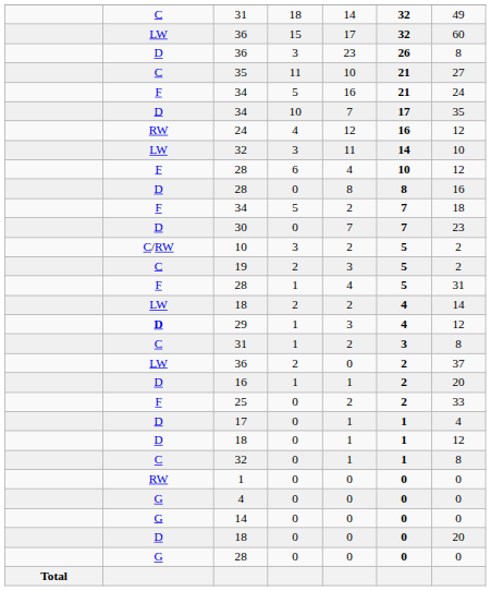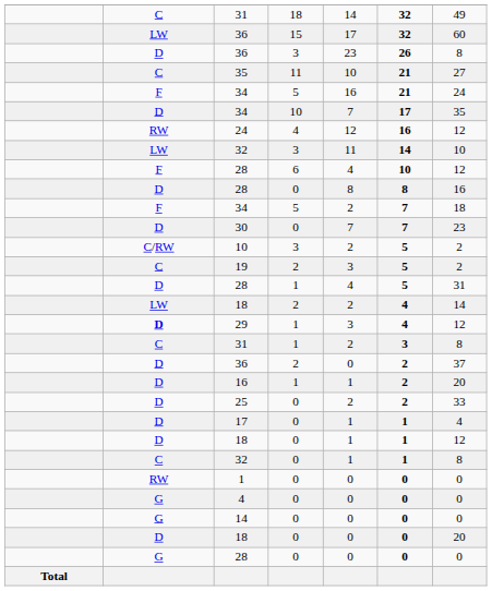 <table class="wikitable sortable" width ="50%">
 <tr align="center">
 </tr>
 <tr align="center" bgcolor="">
 <td></td>
 <td><a href='#'>C</a></td>
 <td>31</td>
 <td>18</td>
 <td>14</td>
 <td><strong>32</strong></td>
 <td>49</td>
 </tr>
 <tr align="center" bgcolor="f0f0f0">
 <td></td>
 <td><a href='#'>LW</a></td>
 <td>36</td>
 <td>15</td>
 <td>17</td>
 <td><strong>32</strong></td>
 <td>60</td>
 </tr>
 <tr align="center" bgcolor="">
 <td></td>
 <td><a href='#'>D</a></td>
 <td>36</td>
 <td>3</td>
 <td>23</td>
 <td><strong>26</strong></td>
 <td>8</td>
 </tr>
 <tr align="center" bgcolor="f0f0f0">
 <td></td>
 <td><a href='#'>C</a></td>
 <td>35</td>
 <td>11</td>
 <td>10</td>
 <td><strong>21</strong></td>
 <td>27</td>
 </tr>
 <tr align="center" bgcolor="">
 <td></td>
 <td><a href='#'>F</a></td>
 <td>34</td>
 <td>5</td>
 <td>16</td>
 <td><strong>21</strong></td>
 <td>24</td>
 </tr>
 <tr align="center" bgcolor="f0f0f0">
 <td></td>
 <td><a href='#'>D</a></td>
 <td>34</td>
 <td>10</td>
 <td>7</td>
 <td><strong>17</strong></td>
 <td>35</td>
 </tr>
 <tr align="center" bgcolor="">
 <td></td>
 <td><a href='#'>RW</a></td>
 <td>24</td>
 <td>4</td>
 <td>12</td>
 <td><strong>16</strong></td>
 <td>12</td>
 </tr>
 <tr align="center" bgcolor="f0f0f0">
 <td></td>
 <td><a href='#'>LW</a></td>
 <td>32</td>
 <td>3</td>
 <td>11</td>
 <td><strong>14</strong></td>
 <td>10</td>
 </tr>
 <tr align="center" bgcolor="">
 <td></td>
 <td><a href='#'>F</a></td>
 <td>28</td>
 <td>6</td>
 <td>4</td>
 <td><strong>10</strong></td>
 <td>12</td>
 </tr>
 <tr align="center" bgcolor="f0f0f0">
 <td></td>
 <td><a href='#'>D</a></td>
 <td>28</td>
 <td>0</td>
 <td>8</td>
 <td><strong>8</strong></td>
 <td>16</td>
 </tr>
 <tr align="center" bgcolor="">
 <td></td>
 <td><a href='#'>F</a></td>
 <td>34</td>
 <td>5</td>
 <td>2</td>
 <td><strong>7</strong></td>
 <td>18</td>
 </tr>
 <tr align="center" bgcolor="f0f0f0">
 <td></td>
 <td><a href='#'>D</a></td>
 <td>30</td>
 <td>0</td>
 <td>7</td>
 <td><strong>7</strong></td>
 <td>23</td>
 </tr>
 <tr align="center" bgcolor="">
 <td></td>
 <td><a href='#'>C</a>/<a href='#'>RW</a></td>
 <td>10</td>
 <td>3</td>
 <td>2</td>
 <td><strong>5</strong></td>
 <td>2</td>
 </tr>
 <tr align="center" bgcolor="f0f0f0">
 <td></td>
 <td><a href='#'>C</a></td>
 <td>19</td>
 <td>2</td>
 <td>3</td>
 <td><strong>5</strong></td>
 <td>2</td>
 </tr>
 <tr align="center" bgcolor="">
 <td></td>
-<td><a href='#'>F</a></td>
+<td><a href='#'>D</a></td>
 <td>28</td>
 <td>1</td>
 <td>4</td>
 <td><strong>5</strong></td>
 <td>31</td>
 </tr>
 <tr align="center" bgcolor="f0f0f0">
 <td></td>
 <td><a href='#'>LW</a></td>
 <td>18</td>
 <td>2</td>
 <td>2</td>
 <td><strong>4</strong></td>
 <td>14</td>
 </tr>
 <tr align="center" bgcolor="">
 <td></td>
 <td><strong><a href='#'>D</a></strong></td>
 <td>29</td>
 <td>1</td>
 <td>3</td>
 <td><strong>4</strong></td>
 <td>12</td>
 </tr>
 <tr align="center" bgcolor="f0f0f0">
 <td></td>
 <td><a href='#'>C</a></td>
 <td>31</td>
 <td>1</td>
 <td>2</td>
 <td><strong>3</strong></td>
 <td>8</td>
 </tr>
 <tr align="center" bgcolor="">
 <td></td>
-<td><a href='#'>LW</a></td>
+<td><a href='#'>D</a></td>
 <td>36</td>
 <td>2</td>
 <td>0</td>
 <td><strong>2</strong></td>
 <td>37</td>
 </tr>
 <tr align="center" bgcolor="f0f0f0">
 <td></td>
 <td><a href='#'>D</a></td>
 <td>16</td>
 <td>1</td>
 <td>1</td>
 <td><strong>2</strong></td>
 <td>20</td>
 </tr>
 <tr align="center" bgcolor="">
 <td></td>
-<td><a href='#'>F</a></td>
+<td><a href='#'>D</a></td>
 <td>25</td>
 <td>0</td>
 <td>2</td>
 <td><strong>2</strong></td>
 <td>33</td>
 </tr>
 <tr align="center" bgcolor="f0f0f0">
 <td></td>
 <td><a href='#'>D</a></td>
 <td>17</td>
 <td>0</td>
 <td>1</td>
 <td><strong>1</strong></td>
 <td>4</td>
 </tr>
 <tr align="center" bgcolor="">
 <td></td>
 <td><a href='#'>D</a></td>
 <td>18</td>
 <td>0</td>
 <td>1</td>
 <td><strong>1</strong></td>
 <td>12</td>
 </tr>
 <tr align="center" bgcolor="f0f0f0">
 <td></td>
 <td><a href='#'>C</a></td>
 <td>32</td>
 <td>0</td>
 <td>1</td>
 <td><strong>1</strong></td>
 <td>8</td>
 </tr>
 <tr align="center" bgcolor="">
 <td></td>
 <td><a href='#'>RW</a></td>
 <td>1</td>
 <td>0</td>
 <td>0</td>
 <td><strong>0</strong></td>
 <td>0</td>
 </tr>
 <tr align="center" bgcolor="f0f0f0">
 <td></td>
 <td><a href='#'>G</a></td>
 <td>4</td>
 <td>0</td>
 <td>0</td>
 <td><strong>0</strong></td>
 <td>0</td>
 </tr>
 <tr align="center" bgcolor="">
 <td></td>
 <td><a href='#'>G</a></td>
 <td>14</td>
 <td>0</td>
 <td>0</td>
 <td><strong>0</strong></td>
 <td>0</td>
 </tr>
 <tr align="center" bgcolor="f0f0f0">
 <td></td>
 <td><a href='#'>D</a></td>
 <td>18</td>
 <td>0</td>
 <td>0</td>
 <td><strong>0</strong></td>
 <td>20</td>
 </tr>
 <tr align="center" bgcolor="">
 <td></td>
 <td><a href='#'>G</a></td>
 <td>28</td>
 <td>0</td>
 <td>0</td>
 <td><strong>0</strong></td>
 <td>0</td>
 </tr>
 <tr>
 <th>Total</th>
 <th></th>
 <th></th>
 <th></th>
 <th></th>
 <th></th>
 <th></th>
 </tr>
 </table>
